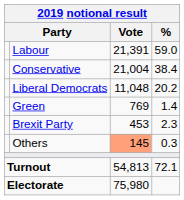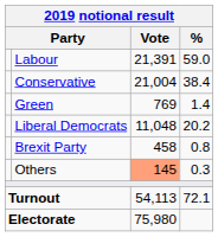 <table class="wikitable">
 <tr>
 <th colspan="4"><a href='#'>2019</a> <a href='#'>notional result</a></th>
 </tr>
 <tr>
 <th bgcolor="#DDDDFF" width="130px" colspan="2">Party</th>
 <th bgcolor="#DDDDFF" width="50px">Vote</th>
 <th bgcolor="#DDDDFF" width="30px">%</th>
 </tr>
 <tr>
 <td></td>
 <td><a href='#'>Labour</a></td>
 <td align=right>21,391</td>
 <td align=right>59.0</td>
 </tr>
 <tr>
 <td></td>
 <td><a href='#'>Conservative</a></td>
 <td align=right>21,004</td>
 <td align=right>38.4</td>
 </tr>
 <tr>
 <td></td>
+<td><a href='#'>Green</a></td>
+<td align=right>769</td>
+<td align=right>1.4</td>
+</tr>
+<tr>
+<td></td>
 <td><a href='#'>Liberal Democrats</a></td>
 <td align=right>11,048</td>
 <td align=right>20.2</td>
 </tr>
 <tr>
 <td></td>
-<td><a href='#'>Green</a></td>
-<td align=right>769</td>
-<td align=right>1.4</td>
-</tr>
-<tr>
-<td></td>
 <td><a href='#'>Brexit Party</a></td>
-<td align=right>453</td>
-<td align=right>2.3</td>
+<td align=right>458</td>
+<td align=right>0.8</td>
 </tr>
 <tr>
 <td></td>
 <td>Others</td>
 <td align=right style="background: lightsalmon;">145</td>
 <td align=right>0.3</td>
 </tr>
 <tr>
 <td colspan="4" bgcolor="#EAECF0"></td>
 </tr>
 <tr>
 <td colspan="2"><strong>Turnout</strong></td>
-<td align=right>54,813</td>
+<td align=right>54,113</td>
 <td align=right>72.1</td>
 </tr>
 <tr>
 <td colspan="2"><strong>Electorate</strong></td>
 <td align=right>75,980</td>
 </tr>
 </table>
